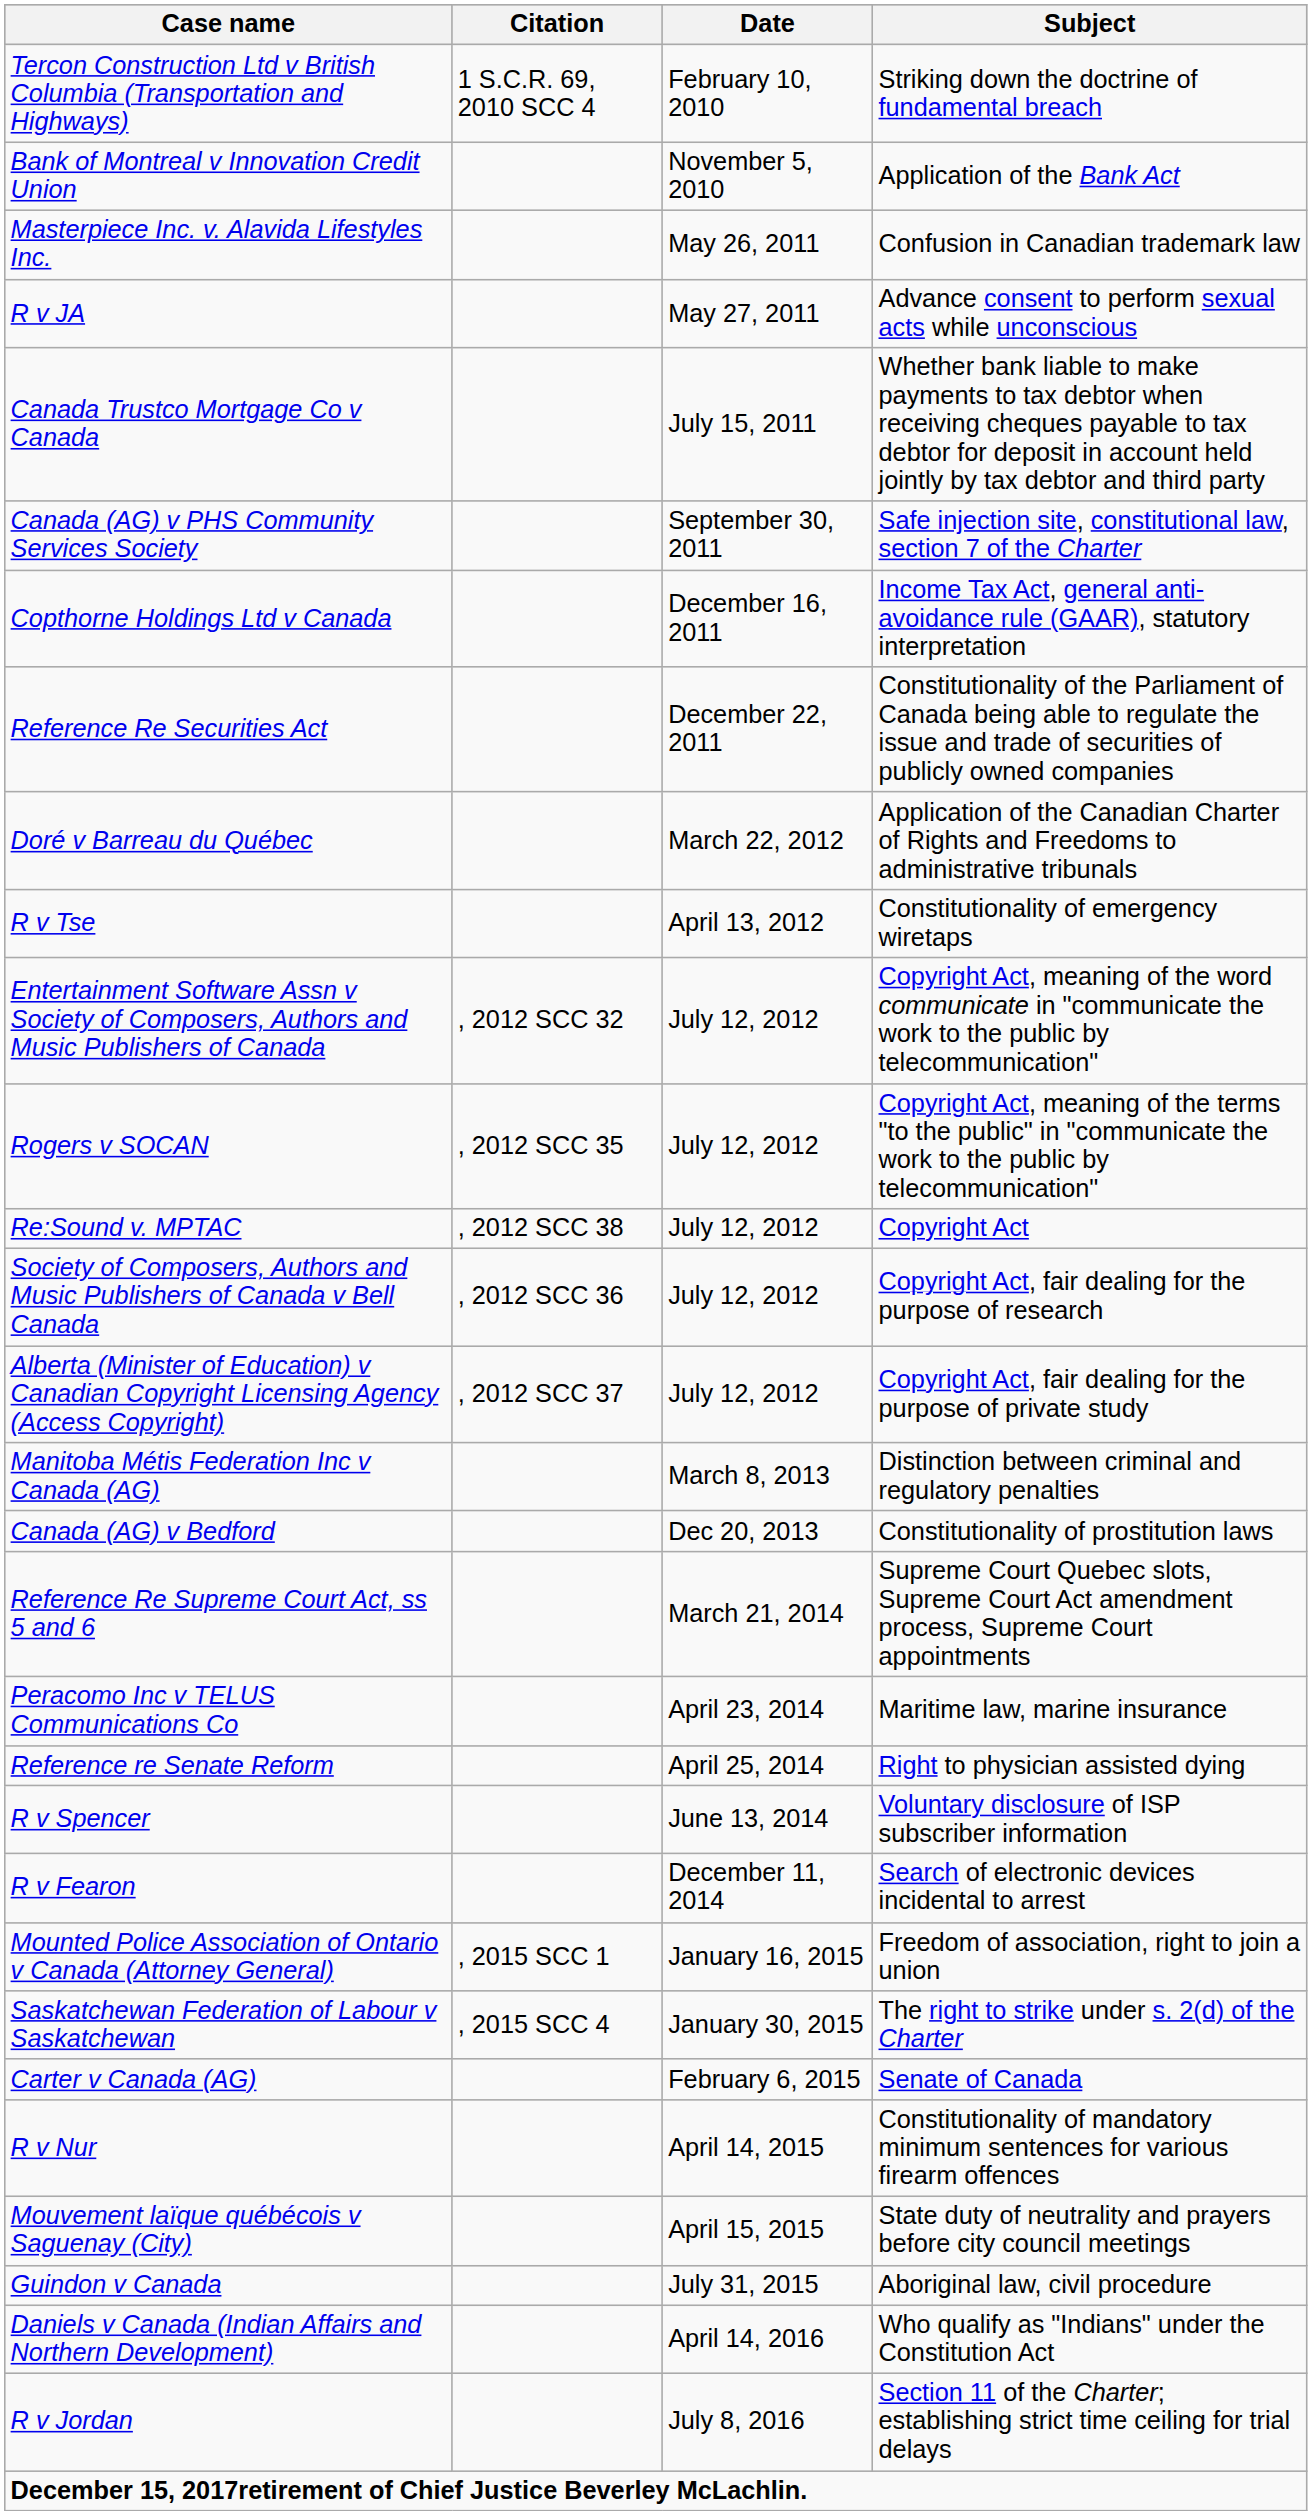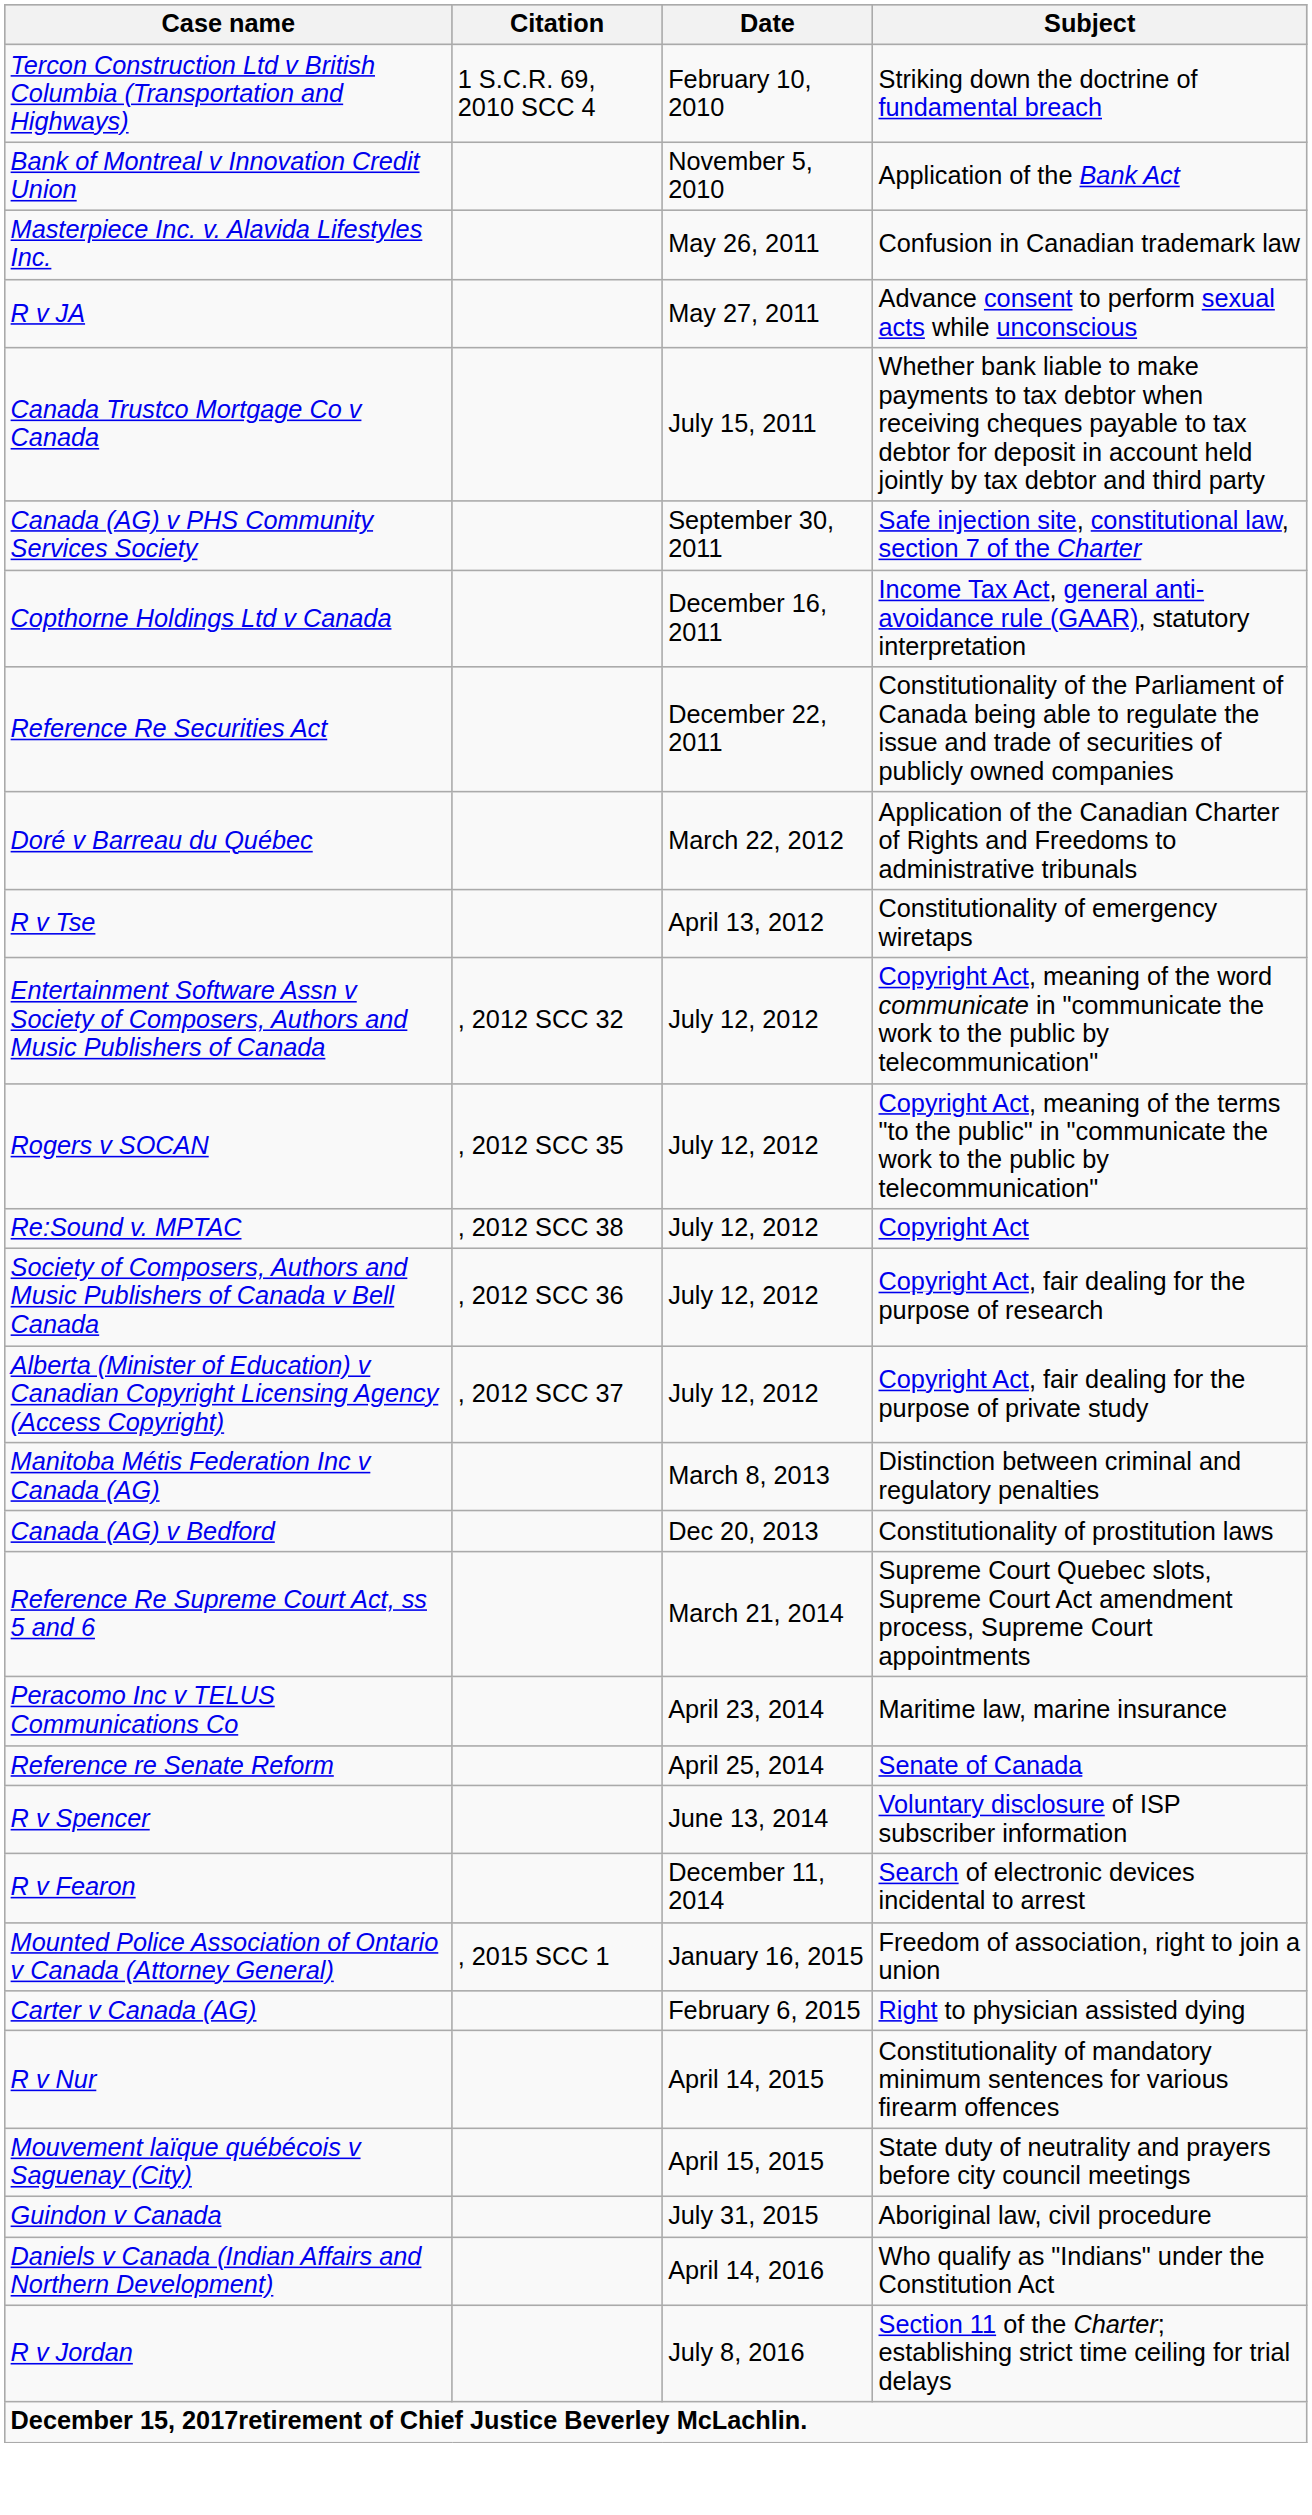 <table class="wikitable" width=825>
 <tr bgcolor="#CCCCCC">
 <th width=34%>Case name</th>
 <th width=16%>Citation</th>
 <th font=small width=16%>Date</th>
 <th width=33%>Subject</th>
 </tr>
 <tr>
 <td><em><a href='#'>Tercon Construction Ltd v British Columbia (Transportation and Highways)</a></em></td>
 <td> 1 S.C.R. 69, 2010 SCC 4</td>
 <td>February 10, 2010</td>
 <td>Striking down the doctrine of <a href='#'>fundamental breach</a></td>
 </tr>
 <tr>
 <td><em><a href='#'>Bank of Montreal v Innovation Credit Union</a></em></td>
 <td></td>
 <td>November 5, 2010</td>
 <td>Application of the <em><a href='#'>Bank Act</a></em></td>
 </tr>
 <tr>
 <td><em><a href='#'>Masterpiece Inc. v. Alavida Lifestyles Inc.</a></em></td>
 <td></td>
 <td>May 26, 2011</td>
 <td>Confusion in Canadian trademark law</td>
 </tr>
 <tr>
 <td><em><a href='#'>R v JA</a></em></td>
 <td></td>
 <td>May 27, 2011</td>
 <td>Advance <a href='#'>consent</a> to perform <a href='#'>sexual acts</a> while <a href='#'>unconscious</a></td>
 </tr>
 <tr>
 <td><em><a href='#'>Canada Trustco Mortgage Co v Canada</a></em></td>
 <td></td>
 <td>July 15, 2011</td>
 <td>Whether bank liable to make payments to tax debtor when receiving cheques payable to tax debtor for deposit in account held jointly by tax debtor and third party</td>
 </tr>
 <tr>
 <td><em><a href='#'>Canada (AG) v PHS Community Services Society</a></em></td>
 <td></td>
 <td>September 30, 2011</td>
 <td><a href='#'>Safe injection site</a>, <a href='#'>constitutional law</a>, <a href='#'>section 7 of the <em>Charter</em></a></td>
 </tr>
 <tr>
 <td><em><a href='#'>Copthorne Holdings Ltd v Canada</a></em></td>
 <td></td>
 <td>December 16, 2011</td>
 <td><a href='#'>Income Tax Act</a>, <a href='#'>general anti-avoidance rule (GAAR)</a>, statutory interpretation</td>
 </tr>
 <tr>
 <td><em><a href='#'>Reference Re Securities Act</a></em></td>
 <td></td>
 <td>December 22, 2011</td>
 <td>Constitutionality of the Parliament of Canada being able to regulate the issue and trade of securities of publicly owned companies</td>
 </tr>
 <tr>
 <td><em><a href='#'>Doré v Barreau du Québec</a></em></td>
 <td></td>
 <td>March 22, 2012</td>
 <td>Application of the Canadian Charter of Rights and Freedoms to administrative tribunals</td>
 </tr>
 <tr>
 <td><em><a href='#'>R v Tse</a></em></td>
 <td></td>
 <td>April 13, 2012</td>
 <td>Constitutionality of emergency wiretaps</td>
 </tr>
 <tr>
 <td><em><a href='#'>Entertainment Software Assn v Society of Composers, Authors and Music Publishers of Canada</a></em></td>
 <td>, 2012 SCC 32</td>
 <td>July 12, 2012</td>
 <td><a href='#'>Copyright Act</a>, meaning of the word <em>communicate</em> in "communicate the work to the public by telecommunication"</td>
 </tr>
 <tr>
 <td><em><a href='#'>Rogers v SOCAN</a></em></td>
 <td>, 2012 SCC 35</td>
 <td>July 12, 2012</td>
 <td><a href='#'>Copyright Act</a>,  meaning of the terms "to the public" in "communicate the work to the public by telecommunication"</td>
 </tr>
 <tr>
 <td><em><a href='#'>Re:Sound v. MPTAC</a></em></td>
 <td>, 2012 SCC 38</td>
 <td>July 12, 2012</td>
 <td><a href='#'>Copyright Act</a></td>
 </tr>
 <tr>
 <td><em><a href='#'>Society of Composers, Authors and Music Publishers of Canada v Bell Canada</a></em></td>
 <td>, 2012 SCC 36</td>
 <td>July 12, 2012</td>
 <td><a href='#'>Copyright Act</a>, fair dealing for the purpose of research</td>
 </tr>
 <tr>
 <td><em><a href='#'>Alberta (Minister of Education) v Canadian Copyright Licensing Agency (Access Copyright)</a></em></td>
 <td>, 2012 SCC 37</td>
 <td>July 12, 2012</td>
 <td><a href='#'>Copyright Act</a>,  fair dealing for the purpose of private study</td>
 </tr>
 <tr>
 <td><em><a href='#'>Manitoba Métis Federation Inc v Canada (AG)</a></em></td>
 <td></td>
 <td>March 8, 2013</td>
 <td>Distinction between criminal and regulatory penalties</td>
 </tr>
 <tr>
 <td><em><a href='#'>Canada (AG) v Bedford</a></em></td>
 <td></td>
 <td>Dec 20, 2013</td>
 <td>Constitutionality of prostitution laws</td>
 </tr>
 <tr>
 <td><em><a href='#'>Reference Re Supreme Court Act, ss 5 and 6</a></em></td>
 <td></td>
 <td>March 21, 2014</td>
 <td>Supreme Court Quebec slots, Supreme Court Act amendment process, Supreme Court appointments</td>
 </tr>
 <tr>
 <td><em><a href='#'>Peracomo Inc v TELUS Communications Co</a></em></td>
 <td></td>
 <td>April 23, 2014</td>
 <td>Maritime law, marine insurance</td>
 </tr>
 <tr>
 <td><em><a href='#'>Reference re Senate Reform</a></em></td>
 <td></td>
 <td>April 25, 2014</td>
-<td><a href='#'>Right</a> to physician assisted dying</td>
+<td><a href='#'>Senate of Canada</a></td>
 </tr>
 <tr>
 <td><em><a href='#'>R v Spencer</a></em></td>
 <td></td>
 <td>June 13, 2014</td>
 <td><a href='#'>Voluntary disclosure</a> of ISP subscriber information</td>
 </tr>
 <tr>
 <td><em><a href='#'>R v Fearon</a></em></td>
 <td></td>
 <td>December 11, 2014</td>
 <td><a href='#'>Search</a> of electronic devices incidental to arrest</td>
 </tr>
 <tr>
 <td><a href='#'><em>Mounted Police Association of Ontario v Canada (Attorney General)</em></a></td>
 <td>, 2015 SCC 1</td>
 <td>January 16, 2015</td>
 <td>Freedom of association, right to join a union</td>
 </tr>
 <tr>
-<td><em><a href='#'>Saskatchewan Federation of Labour v Saskatchewan</a></em></td>
-<td>, 2015 SCC 4</td>
-<td>January 30, 2015</td>
-<td>The <a href='#'>right to strike</a> under <a href='#'>s. 2(d) of the <em>Charter</em></a></td>
-</tr>
-<tr>
 <td><em><a href='#'>Carter v Canada (AG)</a></em></td>
 <td></td>
 <td>February 6, 2015</td>
-<td><a href='#'>Senate of Canada</a></td>
+<td><a href='#'>Right</a> to physician assisted dying</td>
 </tr>
 <tr>
 <td><em><a href='#'>R v Nur</a></em></td>
 <td></td>
 <td>April 14, 2015</td>
 <td>Constitutionality of mandatory minimum sentences for various firearm offences</td>
 </tr>
 <tr>
 <td><em><a href='#'>Mouvement laïque québécois v Saguenay (City)</a></em></td>
 <td></td>
 <td>April 15, 2015</td>
 <td>State duty of neutrality and prayers before city council meetings</td>
 </tr>
 <tr>
 <td><em><a href='#'>Guindon v Canada</a></em></td>
 <td></td>
 <td>July 31, 2015</td>
 <td>Aboriginal law, civil procedure</td>
 </tr>
 <tr>
 <td><em><a href='#'>Daniels v Canada (Indian Affairs and Northern Development)</a></em></td>
 <td></td>
 <td>April 14, 2016</td>
 <td>Who qualify as "Indians" under the Constitution Act</td>
 </tr>
 <tr>
 <td><em><a href='#'>R v Jordan</a></em></td>
 <td></td>
 <td>July 8, 2016</td>
 <td><a href='#'>Section 11</a> of the <em>Charter</em>; establishing strict time ceiling for trial delays</td>
 </tr>
 <tr>
 <td colspan="4"><strong>December 15, 2017retirement of Chief Justice Beverley McLachlin.</strong></td>
 </tr>
 </table>
